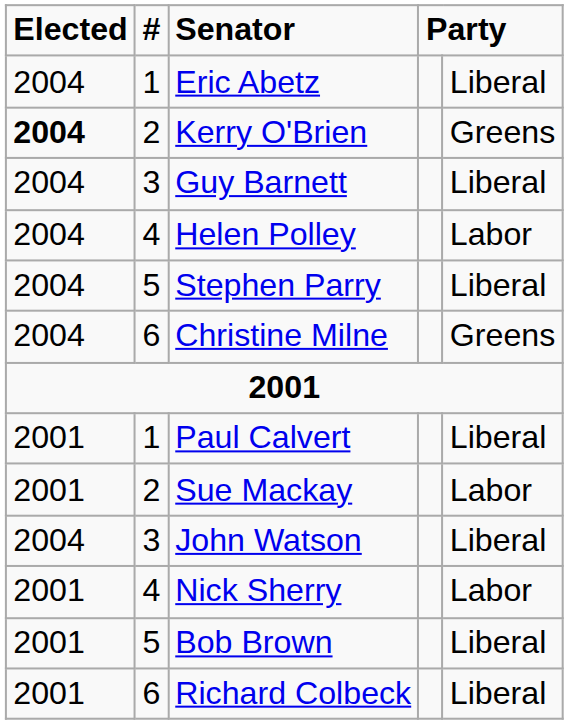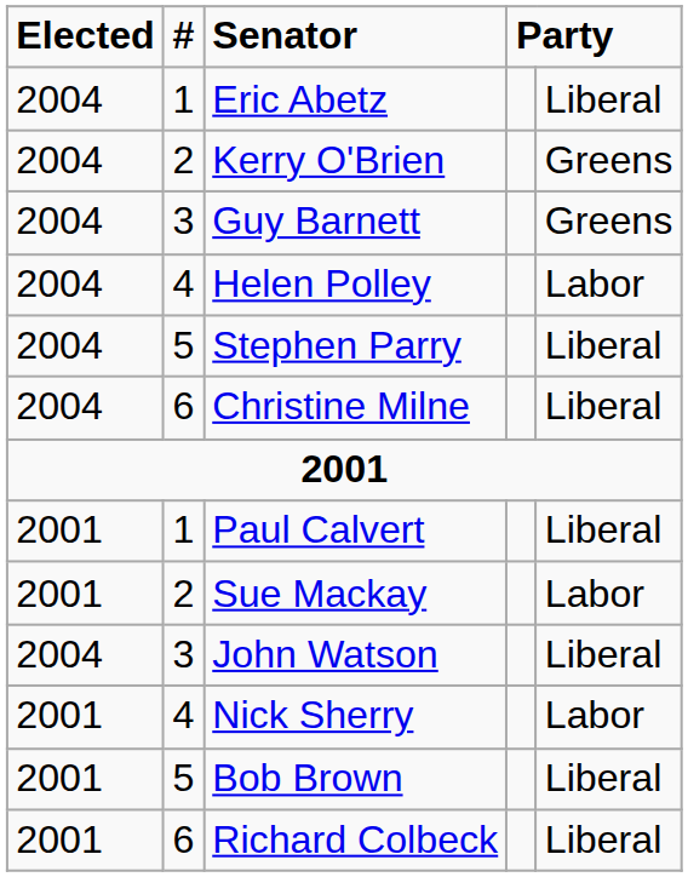 <table class="wikitable" style="float:right">
 <tr>
 <td><strong>Elected</strong></td>
 <td><strong>#</strong></td>
 <td><strong>Senator</strong></td>
 <td colspan="2"><strong>Party</strong></td>
 </tr>
 <tr>
 <td>2004</td>
 <td>1</td>
 <td><a href='#'>Eric Abetz</a></td>
 <td> </td>
 <td>Liberal</td>
 </tr>
 <tr>
-<td><strong>2004</strong></td>
+<td>2004</td>
 <td>2</td>
 <td><a href='#'>Kerry O'Brien</a></td>
 <td> </td>
 <td>Greens</td>
 </tr>
 <tr>
 <td>2004</td>
 <td>3</td>
 <td><a href='#'>Guy Barnett</a></td>
 <td> </td>
-<td>Liberal</td>
+<td>Greens</td>
 </tr>
 <tr>
 <td>2004</td>
 <td>4</td>
 <td><a href='#'>Helen Polley</a></td>
 <td> </td>
 <td>Labor</td>
 </tr>
 <tr>
 <td>2004</td>
 <td>5</td>
 <td><a href='#'>Stephen Parry</a></td>
 <td> </td>
 <td>Liberal</td>
 </tr>
 <tr>
 <td>2004</td>
 <td>6</td>
 <td><a href='#'>Christine Milne</a></td>
 <td> </td>
-<td>Greens</td>
+<td>Liberal</td>
 </tr>
 <tr>
 <td colspan="5" align="center"><strong>2001</strong></td>
 </tr>
 <tr>
 <td>2001</td>
 <td>1</td>
 <td><a href='#'>Paul Calvert</a></td>
 <td> </td>
 <td>Liberal</td>
 </tr>
 <tr>
 <td>2001</td>
 <td>2</td>
 <td><a href='#'>Sue Mackay</a></td>
 <td> </td>
 <td>Labor</td>
 </tr>
 <tr>
 <td>2004</td>
 <td>3</td>
 <td><a href='#'>John Watson</a></td>
 <td> </td>
 <td>Liberal</td>
 </tr>
 <tr>
 <td>2001</td>
 <td>4</td>
 <td><a href='#'>Nick Sherry</a></td>
 <td> </td>
 <td>Labor</td>
 </tr>
 <tr>
 <td>2001</td>
 <td>5</td>
 <td><a href='#'>Bob Brown</a></td>
 <td> </td>
 <td>Liberal</td>
 </tr>
 <tr>
 <td>2001</td>
 <td>6</td>
 <td><a href='#'>Richard Colbeck</a></td>
 <td> </td>
 <td>Liberal</td>
 </tr>
 </table>
